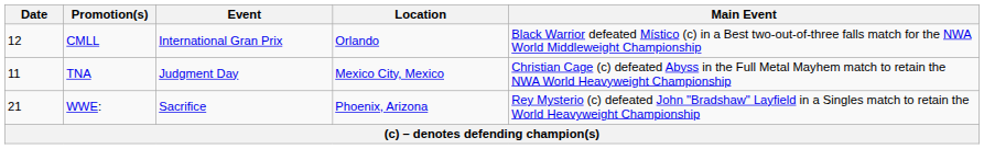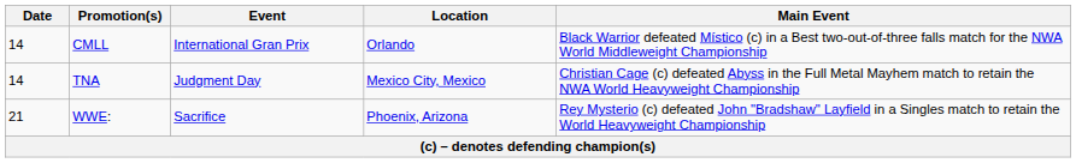 <table class="wikitable" style="width:100%;">
 <tr>
 <th width=5%>Date</th>
 <th width=5%>Promotion(s)</th>
 <th style="width:15%;">Event</th>
 <th style="width:15%;">Location</th>
 <th style="width:40%;">Main Event</th>
 </tr>
 <tr>
-<td>12</td>
+<td>14</td>
 <td><a href='#'>CMLL</a></td>
 <td><a href='#'>International Gran Prix</a></td>
 <td><a href='#'>Orlando</a></td>
 <td><a href='#'>Black Warrior</a> defeated <a href='#'>Místico</a> (c) in a Best two-out-of-three falls match for the <a href='#'>NWA World Middleweight Championship</a></td>
 </tr>
 <tr>
-<td>11</td>
+<td>14</td>
 <td><a href='#'>TNA</a></td>
 <td><a href='#'>Judgment Day</a></td>
 <td><a href='#'>Mexico City, Mexico</a></td>
 <td><a href='#'>Christian Cage</a> (c) defeated <a href='#'>Abyss</a> in the Full Metal Mayhem match to retain the <a href='#'>NWA World Heavyweight Championship</a></td>
 </tr>
 <tr>
 <td>21</td>
 <td><a href='#'>WWE</a>:<br></td>
 <td><a href='#'>Sacrifice</a></td>
 <td><a href='#'>Phoenix, Arizona</a></td>
 <td><a href='#'>Rey Mysterio</a> (c) defeated <a href='#'>John "Bradshaw" Layfield</a> in a Singles match to retain the <a href='#'>World Heavyweight Championship</a></td>
 </tr>
 <tr>
 <th colspan="6">(c) – denotes defending champion(s)</th>
 </tr>
 </table>
